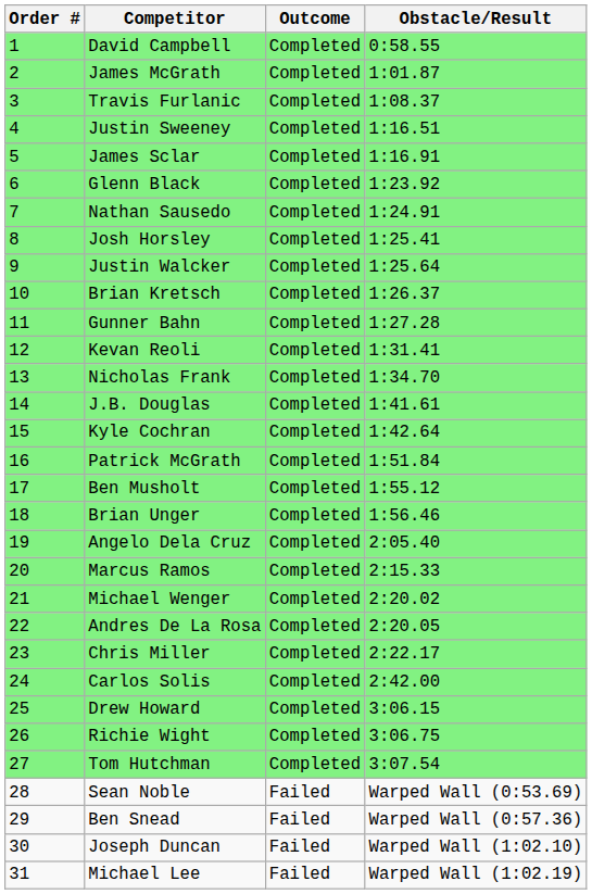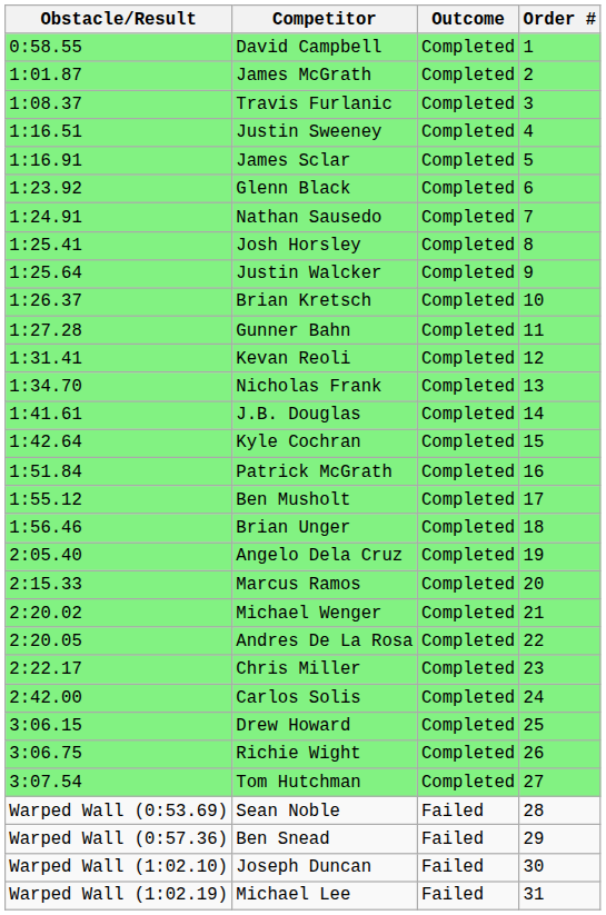 <table class="wikitable sortable">
 <tr>
-<th>Order #</th>
+<th>Obstacle/Result</th>
 <th>Competitor</th>
 <th>Outcome</th>
-<th>Obstacle/Result</th>
+<th>Order #</th>
 </tr>
 <tr style="background-color:#82f282">
-<td>1</td>
+<td>0:58.55</td>
 <td>David Campbell</td>
 <td>Completed</td>
-<td>0:58.55</td>
+<td>1</td>
 </tr>
 <tr style="background-color:#82f282">
-<td>2</td>
+<td>1:01.87</td>
 <td>James McGrath</td>
 <td>Completed</td>
-<td>1:01.87</td>
+<td>2</td>
 </tr>
 <tr style="background-color:#82f282">
-<td>3</td>
+<td>1:08.37</td>
 <td>Travis Furlanic</td>
 <td>Completed</td>
-<td>1:08.37</td>
+<td>3</td>
 </tr>
 <tr style="background-color:#82f282">
-<td>4</td>
+<td>1:16.51</td>
 <td>Justin Sweeney</td>
 <td>Completed</td>
-<td>1:16.51</td>
+<td>4</td>
 </tr>
 <tr style="background-color:#82f282">
-<td>5</td>
+<td>1:16.91</td>
 <td>James Sclar</td>
 <td>Completed</td>
-<td>1:16.91</td>
+<td>5</td>
 </tr>
 <tr style="background-color:#82f282">
-<td>6</td>
+<td>1:23.92</td>
 <td>Glenn Black</td>
 <td>Completed</td>
-<td>1:23.92</td>
+<td>6</td>
 </tr>
 <tr style="background-color:#82f282">
-<td>7</td>
+<td>1:24.91</td>
 <td>Nathan Sausedo</td>
 <td>Completed</td>
-<td>1:24.91</td>
+<td>7</td>
 </tr>
 <tr style="background-color:#82f282">
-<td>8</td>
+<td>1:25.41</td>
 <td>Josh Horsley</td>
 <td>Completed</td>
-<td>1:25.41</td>
+<td>8</td>
 </tr>
 <tr style="background-color:#82f282">
-<td>9</td>
+<td>1:25.64</td>
 <td>Justin Walcker</td>
 <td>Completed</td>
-<td>1:25.64</td>
+<td>9</td>
 </tr>
 <tr style="background-color:#82f282">
-<td>10</td>
+<td>1:26.37</td>
 <td>Brian Kretsch</td>
 <td>Completed</td>
-<td>1:26.37</td>
+<td>10</td>
 </tr>
 <tr style="background-color:#82f282">
-<td>11</td>
+<td>1:27.28</td>
 <td>Gunner Bahn</td>
 <td>Completed</td>
-<td>1:27.28</td>
+<td>11</td>
 </tr>
 <tr style="background-color:#82f282">
-<td>12</td>
+<td>1:31.41</td>
 <td>Kevan Reoli</td>
 <td>Completed</td>
-<td>1:31.41</td>
+<td>12</td>
 </tr>
 <tr style="background-color:#82f282">
-<td>13</td>
+<td>1:34.70</td>
 <td>Nicholas Frank</td>
 <td>Completed</td>
-<td>1:34.70</td>
+<td>13</td>
 </tr>
 <tr style="background-color:#82f282">
-<td>14</td>
+<td>1:41.61</td>
 <td>J.B. Douglas</td>
 <td>Completed</td>
-<td>1:41.61</td>
+<td>14</td>
 </tr>
 <tr style="background-color:#82f282">
-<td>15</td>
+<td>1:42.64</td>
 <td>Kyle Cochran</td>
 <td>Completed</td>
-<td>1:42.64</td>
+<td>15</td>
 </tr>
 <tr style="background-color:#82f282">
-<td>16</td>
+<td>1:51.84</td>
 <td>Patrick McGrath</td>
 <td>Completed</td>
-<td>1:51.84</td>
+<td>16</td>
 </tr>
 <tr style="background-color:#82f282">
-<td>17</td>
+<td>1:55.12</td>
 <td>Ben Musholt</td>
 <td>Completed</td>
-<td>1:55.12</td>
+<td>17</td>
 </tr>
 <tr style="background-color:#82f282">
-<td>18</td>
+<td>1:56.46</td>
 <td>Brian Unger</td>
 <td>Completed</td>
-<td>1:56.46</td>
+<td>18</td>
 </tr>
 <tr style="background-color:#82f282">
-<td>19</td>
+<td>2:05.40</td>
 <td>Angelo Dela Cruz</td>
 <td>Completed</td>
-<td>2:05.40</td>
+<td>19</td>
 </tr>
 <tr style="background-color:#82f282">
-<td>20</td>
+<td>2:15.33</td>
 <td>Marcus Ramos</td>
 <td>Completed</td>
-<td>2:15.33</td>
+<td>20</td>
 </tr>
 <tr style="background-color:#82f282">
-<td>21</td>
+<td>2:20.02</td>
 <td>Michael Wenger</td>
 <td>Completed</td>
-<td>2:20.02</td>
+<td>21</td>
 </tr>
 <tr style="background-color:#82f282">
-<td>22</td>
+<td>2:20.05</td>
 <td>Andres De La Rosa</td>
 <td>Completed</td>
-<td>2:20.05</td>
+<td>22</td>
 </tr>
 <tr style="background-color:#82f282">
-<td>23</td>
+<td>2:22.17</td>
 <td>Chris Miller</td>
 <td>Completed</td>
-<td>2:22.17</td>
+<td>23</td>
 </tr>
 <tr style="background-color:#82f282">
-<td>24</td>
+<td>2:42.00</td>
 <td>Carlos Solis</td>
 <td>Completed</td>
-<td>2:42.00</td>
+<td>24</td>
 </tr>
 <tr style="background-color:#82f282">
-<td>25</td>
+<td>3:06.15</td>
 <td>Drew Howard</td>
 <td>Completed</td>
-<td>3:06.15</td>
+<td>25</td>
 </tr>
 <tr style="background-color:#82f282">
-<td>26</td>
+<td>3:06.75</td>
 <td>Richie Wight</td>
 <td>Completed</td>
-<td>3:06.75</td>
+<td>26</td>
 </tr>
 <tr style="background-color:#82f282">
-<td>27</td>
+<td>3:07.54</td>
 <td>Tom Hutchman</td>
 <td>Completed</td>
-<td>3:07.54</td>
+<td>27</td>
 </tr>
 <tr>
-<td>28</td>
+<td>Warped Wall (0:53.69)</td>
 <td>Sean Noble</td>
 <td>Failed</td>
-<td>Warped Wall (0:53.69)</td>
+<td>28</td>
 </tr>
 <tr>
-<td>29</td>
+<td>Warped Wall (0:57.36)</td>
 <td>Ben Snead</td>
 <td>Failed</td>
-<td>Warped Wall (0:57.36)</td>
+<td>29</td>
 </tr>
 <tr>
-<td>30</td>
+<td>Warped Wall (1:02.10)</td>
 <td>Joseph Duncan</td>
 <td>Failed</td>
-<td>Warped Wall (1:02.10)</td>
+<td>30</td>
 </tr>
 <tr>
-<td>31</td>
+<td>Warped Wall (1:02.19)</td>
 <td>Michael Lee</td>
 <td>Failed</td>
-<td>Warped Wall (1:02.19)</td>
+<td>31</td>
 </tr>
 </table>
